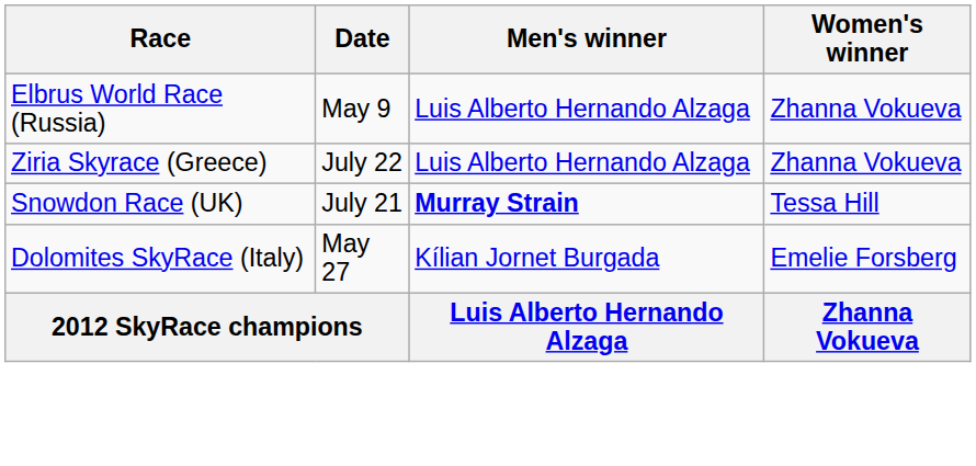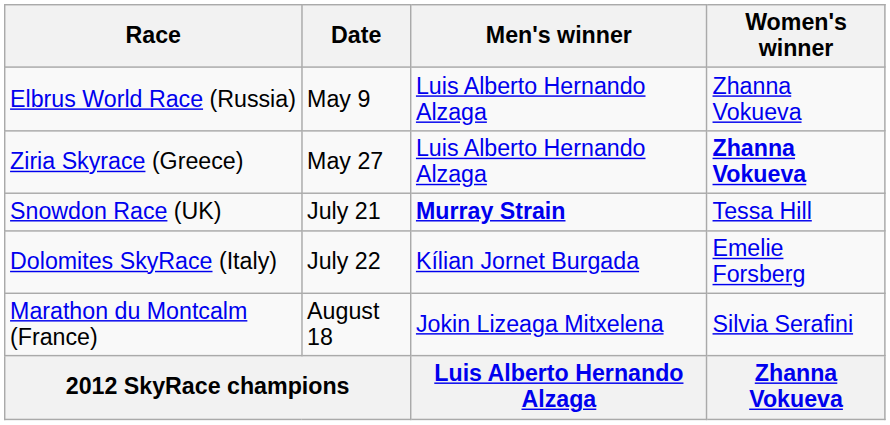 <table class="wikitable" width= style="font-size:90%; text-align:center;">
 <tr>
 <th>Race</th>
 <th>Date</th>
 <th>Men's winner</th>
 <th>Women's winner</th>
 </tr>
 <tr>
 <td><a href='#'>Elbrus World Race</a> (Russia)</td>
 <td>May 9</td>
 <td><a href='#'>Luis Alberto Hernando Alzaga</a></td>
 <td><a href='#'>Zhanna Vokueva</a></td>
 </tr>
 <tr>
 <td><a href='#'>Ziria Skyrace</a> (Greece)</td>
-<td>July 22</td>
+<td>May 27</td>
 <td><a href='#'>Luis Alberto Hernando Alzaga</a></td>
-<td><a href='#'>Zhanna Vokueva</a></td>
+<td><strong><a href='#'>Zhanna Vokueva</a></strong></td>
 </tr>
 <tr>
 <td><a href='#'>Snowdon Race</a> (UK)</td>
 <td>July 21</td>
 <td><strong><a href='#'>Murray Strain</a></strong></td>
 <td><a href='#'>Tessa Hill</a></td>
 </tr>
 <tr>
 <td><a href='#'>Dolomites SkyRace</a> (Italy)</td>
-<td>May 27</td>
+<td>July 22</td>
 <td><a href='#'>Kílian Jornet Burgada</a></td>
 <td><a href='#'>Emelie Forsberg</a></td>
+</tr>
+<tr>
+<td><a href='#'>Marathon du Montcalm</a> (France)</td>
+<td>August 18</td>
+<td><a href='#'>Jokin Lizeaga Mitxelena</a></td>
+<td><a href='#'>Silvia Serafini</a></td>
 </tr>
 <tr>
 <th colspan=2 align="center">2012 SkyRace champions</th>
 <th align="center"><a href='#'>Luis Alberto Hernando Alzaga</a></th>
 <th align="center"><a href='#'>Zhanna Vokueva</a></th>
 </tr>
 </table>
